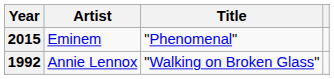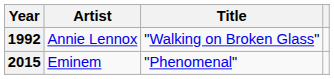 <table class="wikitable plainrowheaders" style="margin-right: 0;">
 <tr>
 <th scope="col">Year</th>
 <th scope="col">Artist</th>
 <th scope="col">Title</th>
 <th scope="col"></th>
 </tr>
 <tr>
+<th scope="row">1992</th>
+<td><a href='#'>Annie Lennox</a></td>
+<td>"<a href='#'>Walking on Broken Glass</a>"</td>
+<td style="text-align: center;"></td>
+</tr>
+<tr>
 <th scope="row">2015</th>
 <td><a href='#'>Eminem</a></td>
 <td>"<a href='#'>Phenomenal</a>"</td>
 <td style="text-align: center;"></td>
 </tr>
-<tr>
-<th scope="row">1992</th>
-<td><a href='#'>Annie Lennox</a></td>
-<td>"<a href='#'>Walking on Broken Glass</a>"</td>
-<td style="text-align: center;"></td>
-</tr>
 </table>
